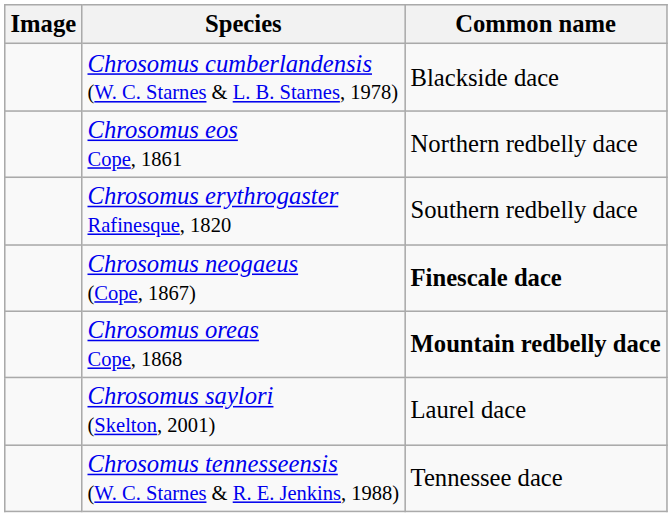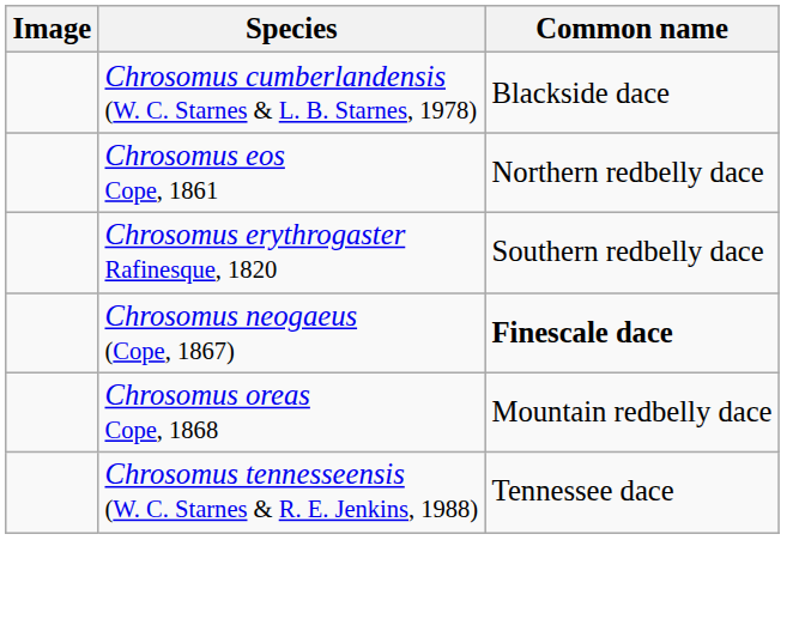 <table class="wikitable">
 <tr>
 <th>Image</th>
 <th>Species</th>
 <th>Common name</th>
 </tr>
 <tr>
 <td></td>
 <td><em><a href='#'>Chrosomus cumberlandensis</a></em><br><small>(<a href='#'>W. C. Starnes</a> & <a href='#'>L. B. Starnes</a>, 1978)</small></td>
 <td>Blackside dace</td>
 </tr>
 <tr>
 <td></td>
 <td><em><a href='#'>Chrosomus eos</a></em><br><small><a href='#'>Cope</a>, 1861</small></td>
 <td>Northern redbelly dace</td>
 </tr>
 <tr>
 <td></td>
 <td><em><a href='#'>Chrosomus erythrogaster</a></em><br><small><a href='#'>Rafinesque</a>, 1820</small></td>
 <td>Southern redbelly dace</td>
 </tr>
 <tr>
 <td></td>
 <td><em><a href='#'>Chrosomus neogaeus</a></em><br><small>(<a href='#'>Cope</a>, 1867)</small></td>
 <td><strong>Finescale dace</strong></td>
 </tr>
 <tr>
 <td></td>
 <td><em><a href='#'>Chrosomus oreas</a></em><br><small><a href='#'>Cope</a>, 1868</small></td>
-<td><strong>Mountain redbelly dace</strong></td>
-</tr>
-<tr>
-<td></td>
-<td><em><a href='#'>Chrosomus saylori</a></em><br><small>(<a href='#'>Skelton</a>, 2001)</small></td>
-<td>Laurel dace</td>
+<td>Mountain redbelly dace</td>
 </tr>
 <tr>
 <td></td>
 <td><em><a href='#'>Chrosomus tennesseensis</a></em><br><small>(<a href='#'>W. C. Starnes</a> & <a href='#'>R. E. Jenkins</a>, 1988)</small></td>
 <td>Tennessee dace</td>
 </tr>
 </table>
